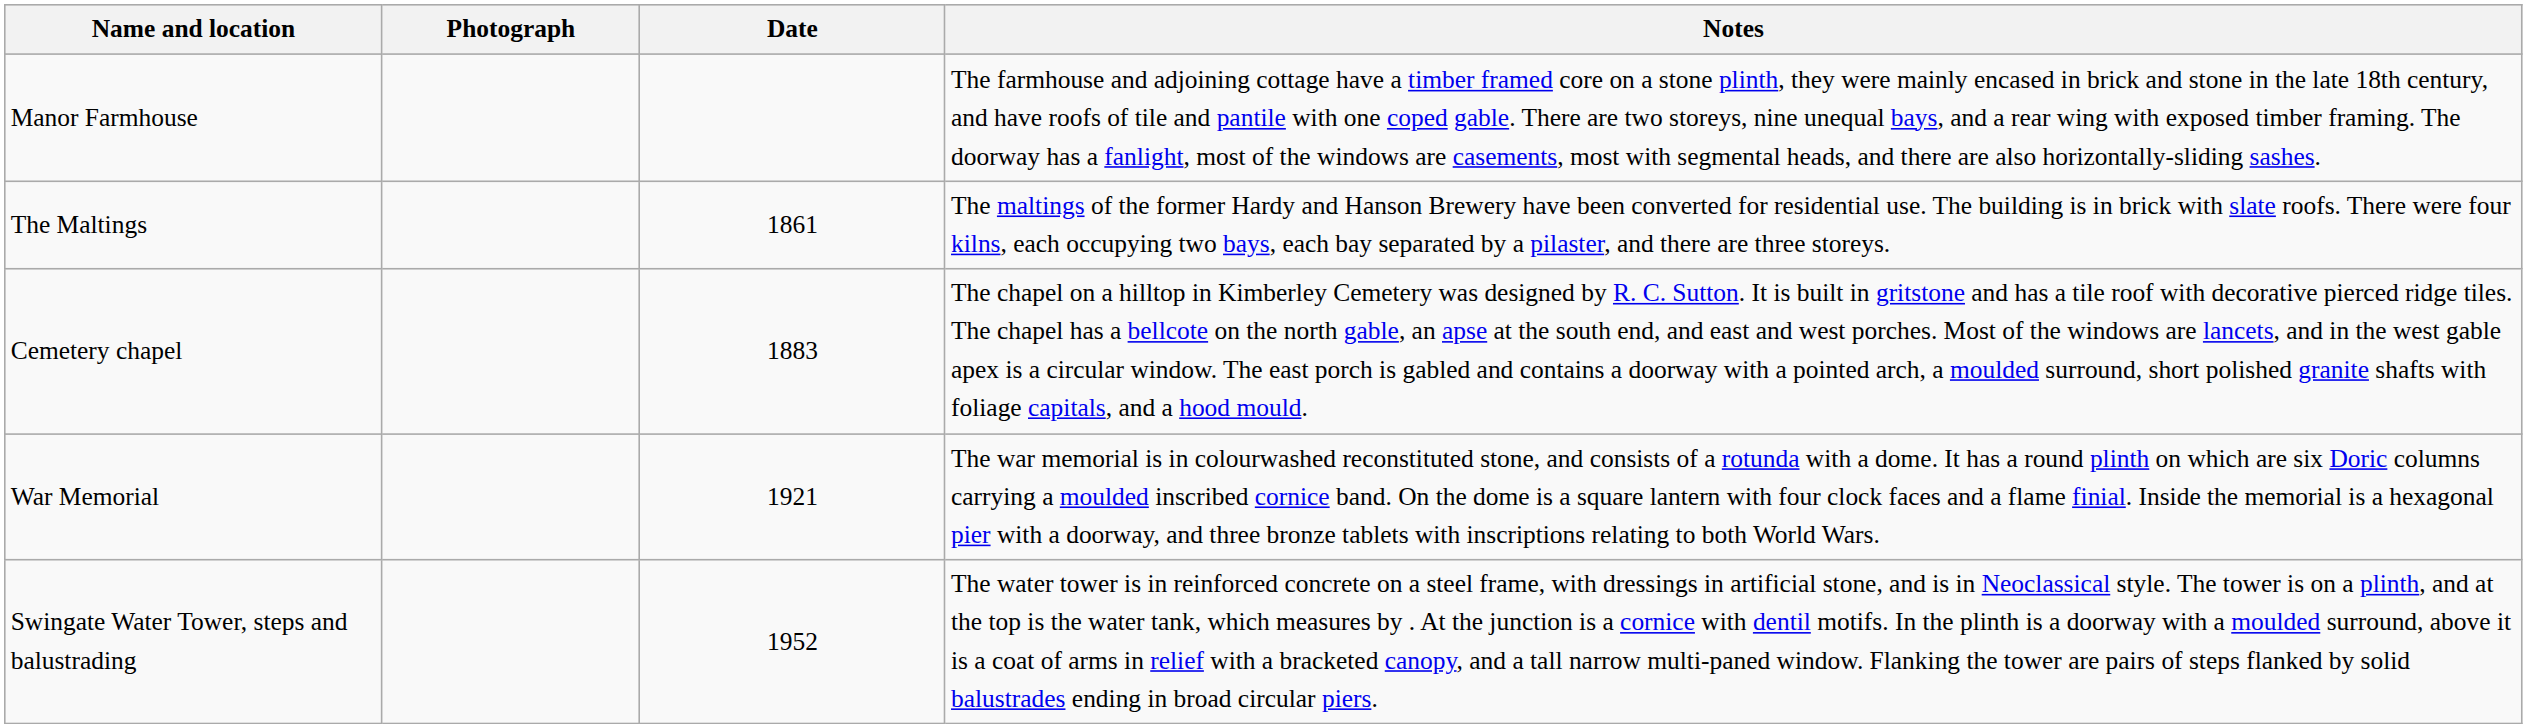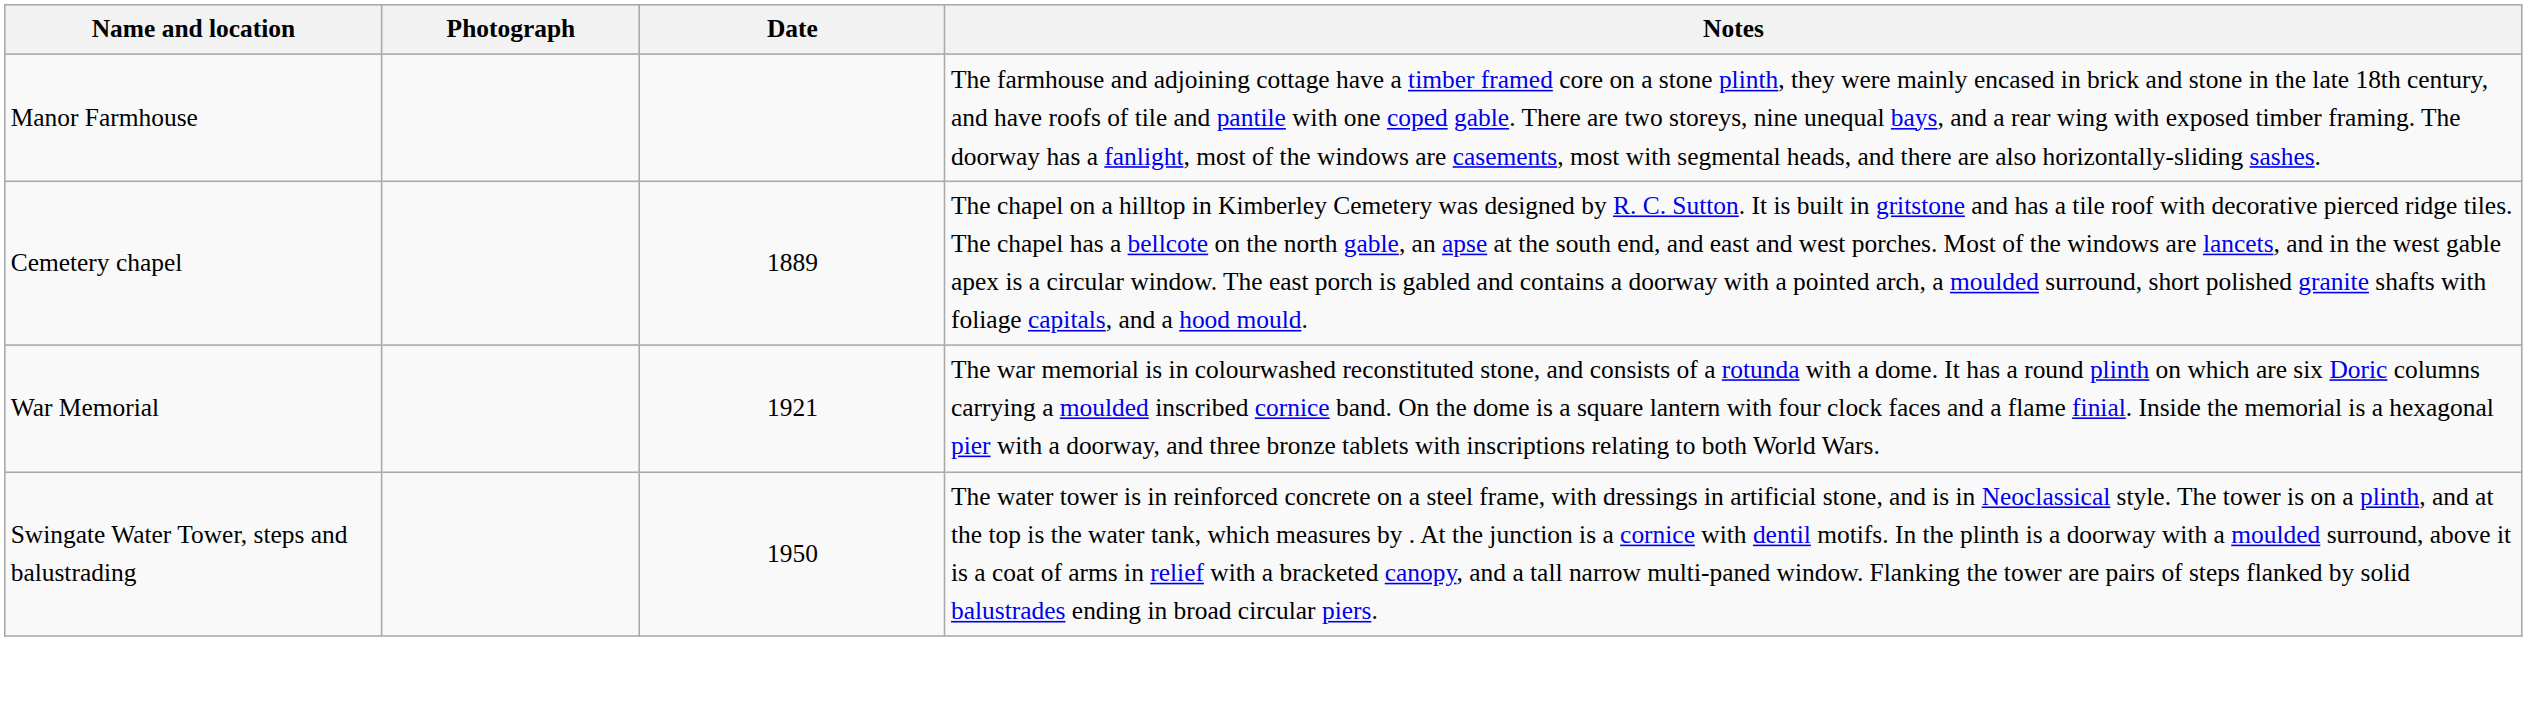 <table class="wikitable sortable plainrowheaders" style="width:100%; border:0px; text-align:left; line-height:150%">
 <tr>
 <th scope="col"  style="width:150px">Name and location</th>
 <th scope="col"  style="width:100px" class="unsortable">Photograph</th>
 <th scope="col"  style="width:120px">Date</th>
 <th scope="col"  style="width:650px" class="unsortable">Notes</th>
 </tr>
 <tr>
 <td>Manor Farmhouse<br><small></small></td>
 <td></td>
 <td align="center"></td>
 <td>The farmhouse and adjoining cottage have a <a href='#'>timber framed</a> core on a stone <a href='#'>plinth</a>, they were mainly encased in brick and stone in the late 18th century, and have roofs of tile and <a href='#'>pantile</a> with one <a href='#'>coped</a> <a href='#'>gable</a>.  There are two storeys, nine unequal <a href='#'>bays</a>, and a rear wing with exposed timber framing.  The doorway has a <a href='#'>fanlight</a>, most of the windows are <a href='#'>casements</a>, most with segmental heads, and there are also horizontally-sliding <a href='#'>sashes</a>.</td>
 </tr>
 <tr>
-<td>The Maltings<br><small></small></td>
-<td></td>
-<td align="center">1861</td>
-<td>The <a href='#'>maltings</a> of the former Hardy and Hanson Brewery have been converted for residential use.  The building is in brick with <a href='#'>slate</a> roofs.  There were four <a href='#'>kilns</a>, each occupying two <a href='#'>bays</a>, each bay separated by a <a href='#'>pilaster</a>, and there are three storeys.</td>
-</tr>
-<tr>
 <td>Cemetery chapel<br><small></small></td>
 <td></td>
-<td align="center">1883</td>
+<td align="center">1889</td>
 <td>The chapel on a hilltop in Kimberley Cemetery was designed by <a href='#'>R. C. Sutton</a>.  It is built in <a href='#'>gritstone</a> and has a tile roof with decorative pierced ridge tiles.  The chapel has a <a href='#'>bellcote</a> on the north <a href='#'>gable</a>, an <a href='#'>apse</a> at the south end, and east and west porches.  Most of the windows are <a href='#'>lancets</a>, and in the west gable apex is a circular window.  The east porch is gabled and contains a doorway with a pointed arch, a <a href='#'>moulded</a> surround, short polished <a href='#'>granite</a> shafts with foliage <a href='#'>capitals</a>, and a <a href='#'>hood mould</a>.</td>
 </tr>
 <tr>
 <td>War Memorial<br><small></small></td>
 <td></td>
 <td align="center">1921</td>
 <td>The war memorial is in colourwashed reconstituted stone, and consists of a <a href='#'>rotunda</a> with a dome.  It has a round <a href='#'>plinth</a> on which are six <a href='#'>Doric</a> columns carrying  a <a href='#'>moulded</a> inscribed <a href='#'>cornice</a> band.  On the dome is a square lantern with four clock faces and a flame <a href='#'>finial</a>.  Inside the memorial is a hexagonal <a href='#'>pier</a> with a doorway, and three bronze tablets with inscriptions relating to both World Wars.</td>
 </tr>
 <tr>
 <td>Swingate Water Tower, steps and balustrading<br><small></small></td>
 <td></td>
-<td align="center">1952</td>
+<td align="center">1950</td>
 <td>The water tower is in reinforced concrete on a steel frame, with dressings in artificial stone, and is in <a href='#'>Neoclassical</a> style.  The tower is on a <a href='#'>plinth</a>, and at the top is the water tank, which measures  by . At the junction is a <a href='#'>cornice</a> with <a href='#'>dentil</a> motifs.  In the plinth is a doorway with a <a href='#'>moulded</a> surround, above it is a coat of arms in <a href='#'>relief</a> with a bracketed <a href='#'>canopy</a>, and a tall narrow multi-paned window.  Flanking the tower are pairs of steps flanked by solid <a href='#'>balustrades</a> ending in broad circular <a href='#'>piers</a>.</td>
 </tr>
 <tr>
 </tr>
 </table>
